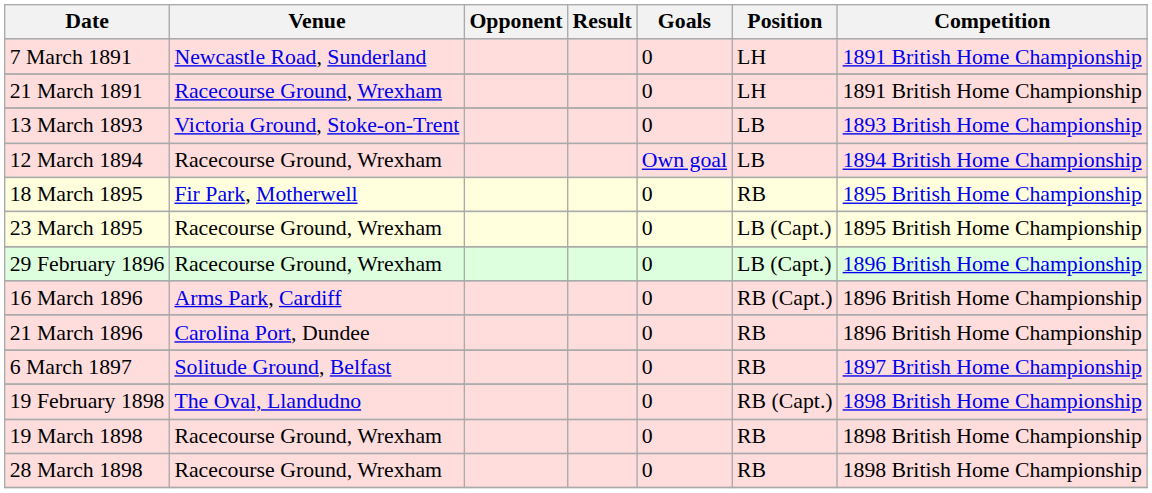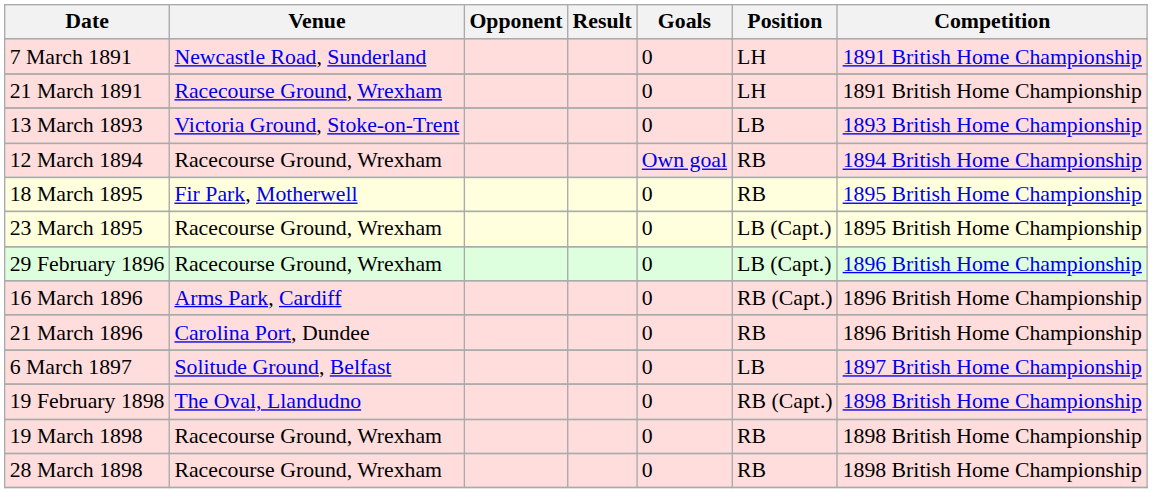 <table class="wikitable">
 <tr>
 <th>Date</th>
 <th>Venue</th>
 <th>Opponent</th>
 <th>Result</th>
 <th>Goals</th>
 <th>Position</th>
 <th>Competition</th>
 </tr>
 <tr>
 </tr>
 <tr style="background:#ffdddd;">
 <td>7 March 1891</td>
 <td><a href='#'>Newcastle Road</a>, <a href='#'>Sunderland</a></td>
 <td></td>
 <td></td>
 <td>0</td>
 <td>LH</td>
 <td><a href='#'>1891 British Home Championship</a></td>
 </tr>
 <tr>
 </tr>
 <tr style="background:#ffdddd;">
 <td>21 March 1891</td>
 <td><a href='#'>Racecourse Ground</a>, <a href='#'>Wrexham</a></td>
 <td></td>
 <td></td>
 <td>0</td>
 <td>LH</td>
 <td>1891 British Home Championship</td>
 </tr>
 <tr>
 </tr>
 <tr style="background:#ffdddd;">
 <td>13 March 1893</td>
 <td><a href='#'>Victoria Ground</a>, <a href='#'>Stoke-on-Trent</a></td>
 <td></td>
 <td></td>
 <td>0</td>
 <td>LB</td>
 <td><a href='#'>1893 British Home Championship</a></td>
 </tr>
 <tr>
 </tr>
 <tr style="background:#ffdddd;">
 <td>12 March 1894</td>
 <td>Racecourse Ground, Wrexham</td>
 <td></td>
 <td></td>
 <td><a href='#'>Own goal</a></td>
-<td>LB</td>
+<td>RB</td>
 <td><a href='#'>1894 British Home Championship</a></td>
 </tr>
 <tr>
 </tr>
 <tr style="background:#ffffdd;">
 <td>18 March 1895</td>
 <td><a href='#'>Fir Park</a>, <a href='#'>Motherwell</a></td>
 <td></td>
 <td></td>
 <td>0</td>
 <td>RB</td>
 <td><a href='#'>1895 British Home Championship</a></td>
 </tr>
 <tr>
 </tr>
 <tr style="background:#ffffdd;">
 <td>23 March 1895</td>
 <td>Racecourse Ground, Wrexham</td>
 <td></td>
 <td></td>
 <td>0</td>
 <td>LB (Capt.)</td>
 <td>1895 British Home Championship</td>
 </tr>
 <tr>
 </tr>
 <tr style="background:#ddffdd;">
 <td>29 February 1896</td>
 <td>Racecourse Ground, Wrexham</td>
 <td></td>
 <td></td>
 <td>0</td>
 <td>LB (Capt.)</td>
 <td><a href='#'>1896 British Home Championship</a></td>
 </tr>
 <tr>
 </tr>
 <tr style="background:#ffdddd;">
 <td>16 March 1896</td>
 <td><a href='#'>Arms Park</a>, <a href='#'>Cardiff</a></td>
 <td></td>
 <td></td>
 <td>0</td>
 <td>RB (Capt.)</td>
 <td>1896 British Home Championship</td>
 </tr>
 <tr>
 </tr>
 <tr style="background:#ffdddd;">
 <td>21 March 1896</td>
 <td><a href='#'>Carolina Port</a>, Dundee</td>
 <td></td>
 <td></td>
 <td>0</td>
 <td>RB</td>
 <td>1896 British Home Championship</td>
 </tr>
 <tr>
 </tr>
 <tr style="background:#ffdddd;">
 <td>6 March 1897</td>
 <td><a href='#'>Solitude Ground</a>, <a href='#'>Belfast</a></td>
 <td></td>
 <td></td>
 <td>0</td>
-<td>RB</td>
+<td>LB</td>
 <td><a href='#'>1897 British Home Championship</a></td>
 </tr>
 <tr>
 </tr>
 <tr style="background:#ffdddd;">
 <td>19 February 1898</td>
 <td><a href='#'>The Oval, Llandudno</a></td>
 <td></td>
 <td></td>
 <td>0</td>
 <td>RB (Capt.)</td>
 <td><a href='#'>1898 British Home Championship</a></td>
 </tr>
 <tr>
 </tr>
 <tr style="background:#ffdddd;">
 <td>19 March 1898</td>
 <td>Racecourse Ground, Wrexham</td>
 <td></td>
 <td></td>
 <td>0</td>
 <td>RB</td>
 <td>1898 British Home Championship</td>
 </tr>
 <tr>
 </tr>
 <tr style="background:#ffdddd;">
 <td>28 March 1898</td>
 <td>Racecourse Ground, Wrexham</td>
 <td></td>
 <td></td>
 <td>0</td>
 <td>RB</td>
 <td>1898 British Home Championship</td>
 </tr>
 <tr>
 </tr>
 </table>
